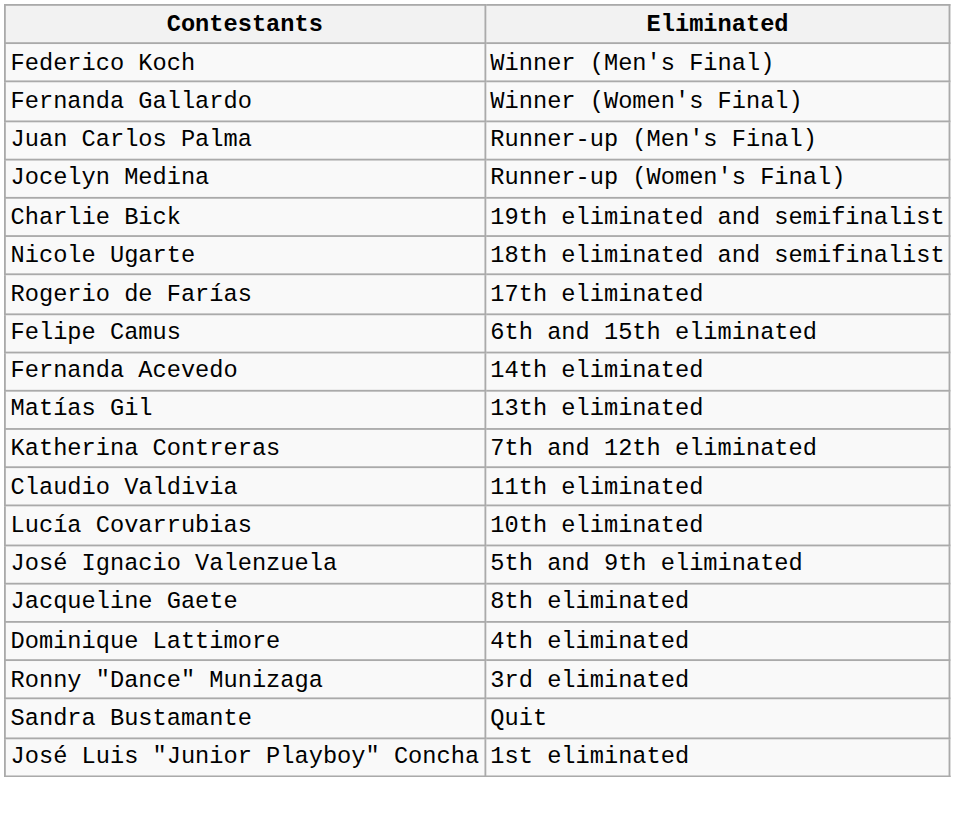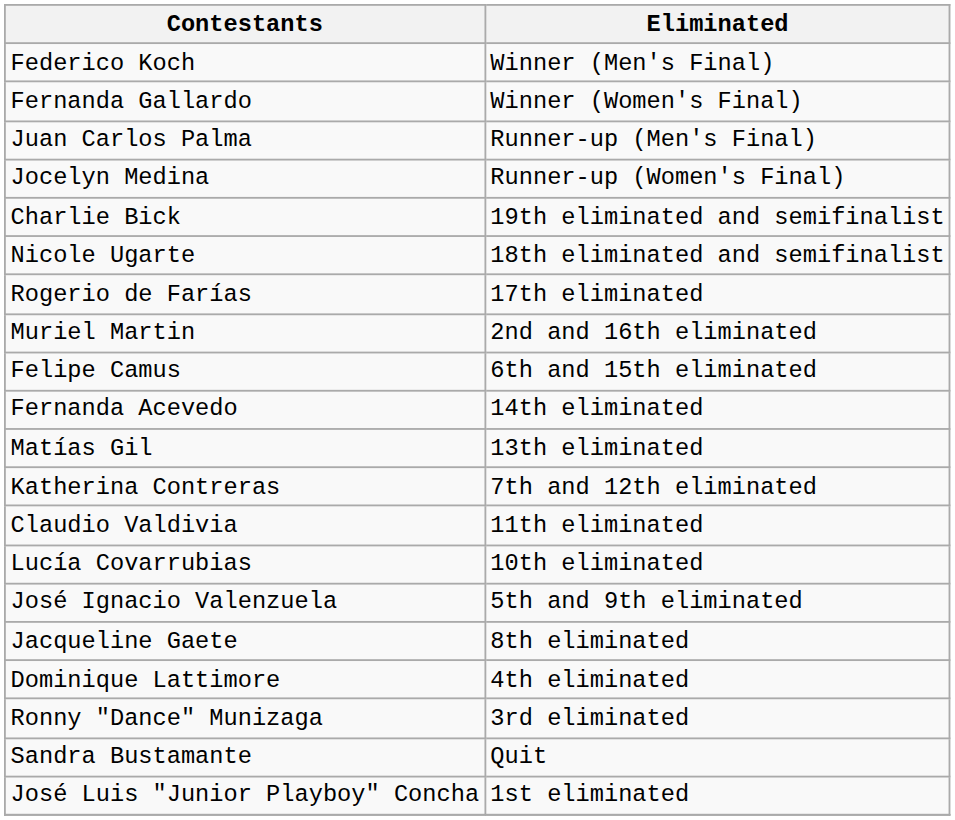 <table class="wikitable">
 <tr>
 <th>Contestants</th>
 <th>Eliminated</th>
 </tr>
 <tr>
 <td> Federico Koch</td>
 <td>Winner (Men's Final)</td>
 </tr>
 <tr>
 <td> Fernanda Gallardo</td>
 <td>Winner (Women's Final)</td>
 </tr>
 <tr>
 <td> Juan Carlos Palma</td>
 <td>Runner-up (Men's Final)</td>
 </tr>
 <tr>
 <td>  Jocelyn Medina</td>
 <td>Runner-up (Women's Final)</td>
 </tr>
 <tr>
 <td> Charlie Bick</td>
 <td>19th eliminated and semifinalist</td>
 </tr>
 <tr>
 <td> Nicole Ugarte</td>
 <td>18th eliminated and semifinalist</td>
 </tr>
 <tr>
 <td> Rogerio de Farías</td>
 <td>17th eliminated</td>
+</tr>
+<tr>
+<td> Muriel Martin</td>
+<td>2nd and 16th eliminated</td>
 </tr>
 <tr>
 <td> Felipe Camus</td>
 <td>6th and 15th eliminated</td>
 </tr>
 <tr>
 <td> Fernanda Acevedo</td>
 <td>14th eliminated</td>
 </tr>
 <tr>
 <td> Matías Gil</td>
 <td>13th eliminated</td>
 </tr>
 <tr>
 <td> Katherina Contreras</td>
 <td>7th and 12th eliminated</td>
 </tr>
 <tr>
 <td> Claudio Valdivia</td>
 <td>11th eliminated</td>
 </tr>
 <tr>
 <td> Lucía Covarrubias</td>
 <td>10th eliminated</td>
 </tr>
 <tr>
 <td> José Ignacio Valenzuela</td>
 <td>5th and 9th eliminated</td>
 </tr>
 <tr>
 <td> Jacqueline Gaete</td>
 <td>8th eliminated</td>
 </tr>
 <tr>
 <td> Dominique Lattimore</td>
 <td>4th eliminated</td>
 </tr>
 <tr>
 <td> Ronny "Dance" Munizaga</td>
 <td>3rd eliminated</td>
 </tr>
 <tr>
 <td> Sandra Bustamante</td>
 <td>Quit</td>
 </tr>
 <tr>
 <td> José Luis "Junior Playboy" Concha</td>
 <td>1st eliminated</td>
 </tr>
 <tr>
 </tr>
 </table>
